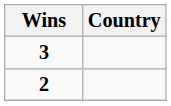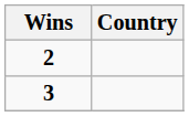 <table class="wikitable" rowspan="2" style="text-align:center;" background: #f6e39c;>
 <tr>
 <th scope="col" style="width:55px;">Wins</th>
 <th scope="col" style="text-align:center;">Country</th>
 </tr>
 <tr>
-<td><strong>3</strong></td>
+<td><strong>2</strong></td>
 <td></td>
 </tr>
 <tr>
-<td><strong>2</strong></td>
+<td><strong>3</strong></td>
 <td></td>
 </tr>
 <tr>
 </tr>
 </table>
